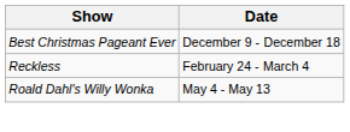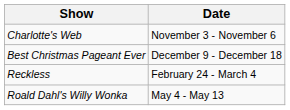 <table class="wikitable">
 <tr>
 <th>Show</th>
 <th>Date</th>
+</tr>
+<tr>
+<td><em><small>Charlotte's Web</small></em></td>
+<td><small>November 3 -</small> <small>November 6</small></td>
 </tr>
 <tr>
 <td><em><small>Best Christmas Pageant Ever</small></em></td>
 <td><small>December 9 -</small> <small>December 18</small></td>
 </tr>
 <tr>
 <td><em><small>Reckless</small></em></td>
 <td><small>February 24 -</small> <small>March 4</small></td>
 </tr>
 <tr>
 <td><em><small>Roald Dahl's Willy Wonka</small></em></td>
 <td><small>May 4 - May 13</small></td>
 </tr>
 </table>
